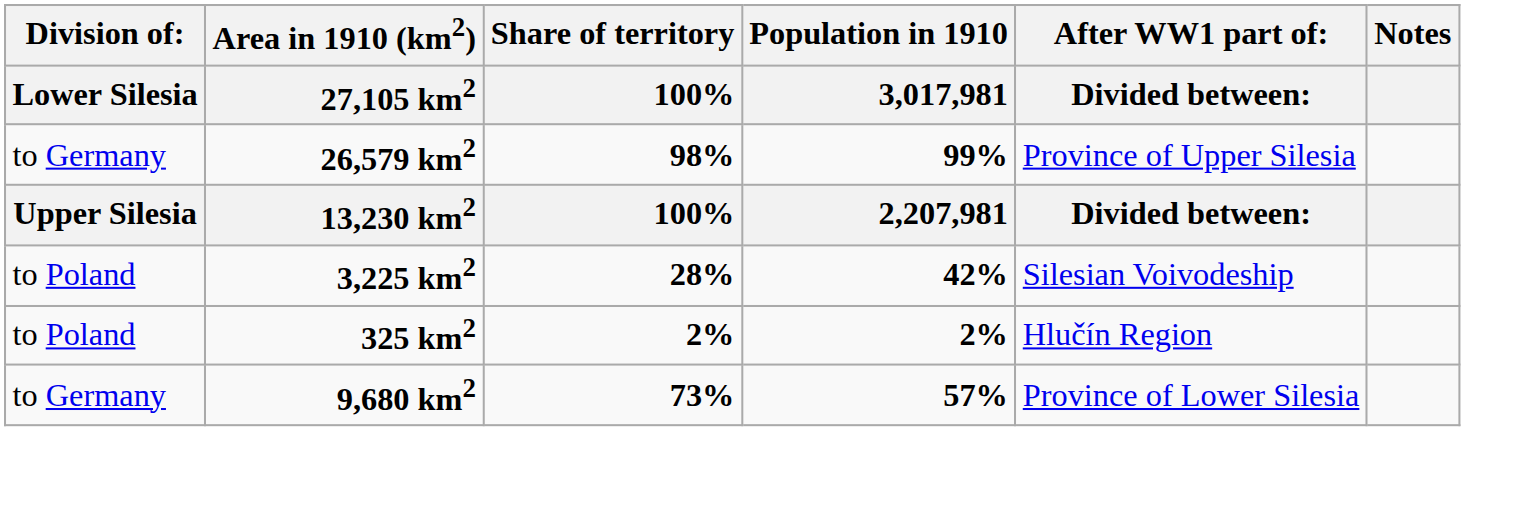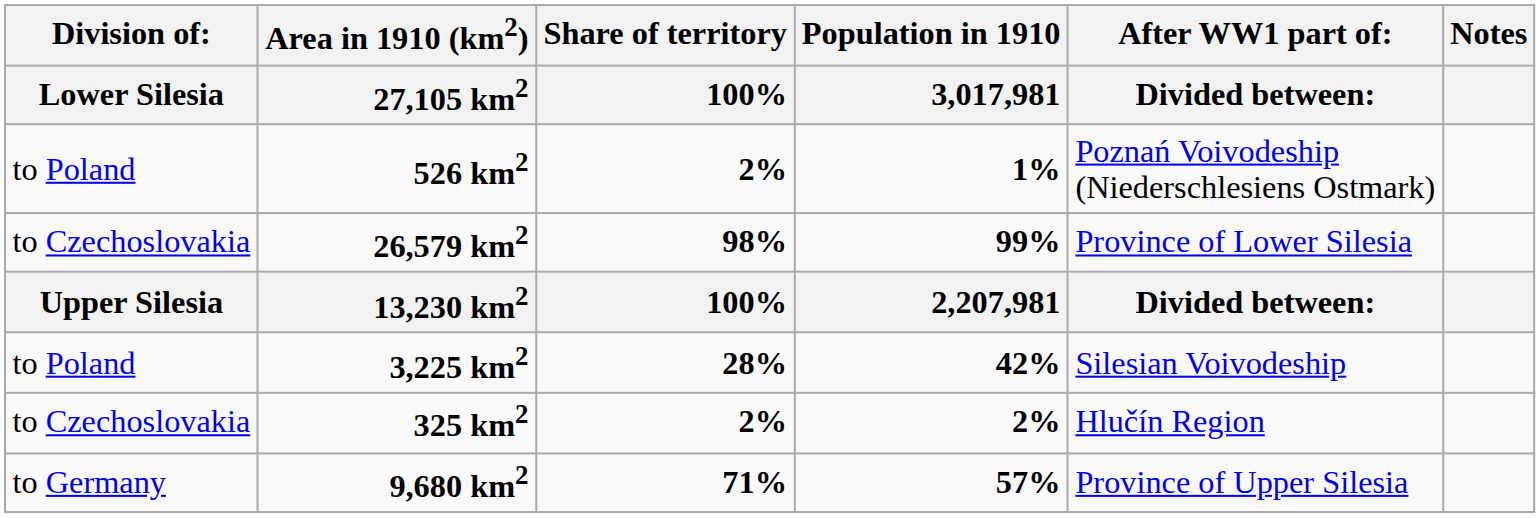 <table class="wikitable">
 <tr>
 <th>Division of:</th>
 <th>Area in 1910 (km<sup>2</sup>)</th>
 <th>Share of territory</th>
 <th>Population in 1910</th>
 <th>After WW1 part of:</th>
 <th>Notes</th>
 </tr>
 <tr>
 <th>Lower Silesia</th>
 <th style="text-align: right;">27,105 km<sup>2</sup></th>
 <th style="text-align: right;">100%</th>
 <th style="text-align: right;">3,017,981</th>
 <th>Divided between:</th>
 <th></th>
 </tr>
 <tr>
-<td>to <a href='#'>Germany</a></td>
+<td>to <a href='#'>Poland</a></td>
+<td style="text-align: right;"><strong>526 km<sup>2</sup></strong></td>
+<td style="text-align: right;"><strong>2%</strong></td>
+<td style="text-align: right;"><strong>1%</strong></td>
+<td><a href='#'>Poznań Voivodeship</a><br>(Niederschlesiens Ostmark)</td>
+<td></td>
+</tr>
+<tr>
+<td>to <a href='#'>Czechoslovakia</a></td>
 <td style="text-align: right;"><strong>26,579 km<sup>2</sup></strong></td>
 <td style="text-align: right;"><strong>98%</strong></td>
 <td style="text-align: right;"><strong>99%</strong></td>
-<td><a href='#'>Province of Upper Silesia</a></td>
+<td><a href='#'>Province of Lower Silesia</a></td>
 <td></td>
 </tr>
 <tr>
 <th>Upper Silesia</th>
 <th style="text-align: right;">13,230 km<sup>2</sup></th>
 <th style="text-align: right;">100%</th>
 <th style="text-align: right;">2,207,981</th>
 <th>Divided between:</th>
 <th></th>
 </tr>
 <tr>
 <td>to <a href='#'>Poland</a></td>
 <td style="text-align: right;"><strong>3,225 km<sup>2</sup></strong></td>
 <td style="text-align: right;"><strong>28%</strong></td>
 <td style="text-align: right;"><strong>42%</strong></td>
 <td><a href='#'>Silesian Voivodeship</a></td>
 <td></td>
 </tr>
 <tr>
-<td>to <a href='#'>Poland</a></td>
+<td>to <a href='#'>Czechoslovakia</a></td>
 <td style="text-align: right;"><strong>325 km<sup>2</sup></strong></td>
 <td style="text-align: right;"><strong>2%</strong></td>
 <td style="text-align: right;"><strong>2%</strong></td>
 <td><a href='#'>Hlučín Region</a></td>
 <td></td>
 </tr>
 <tr>
 <td>to <a href='#'>Germany</a></td>
 <td style="text-align: right;"><strong>9,680 km<sup>2</sup></strong></td>
-<td style="text-align: right;"><strong>73%</strong></td>
+<td style="text-align: right;"><strong>71%</strong></td>
 <td style="text-align: right;"><strong>57%</strong></td>
-<td><a href='#'>Province of Lower Silesia</a></td>
+<td><a href='#'>Province of Upper Silesia</a></td>
 <td></td>
 </tr>
 </table>
